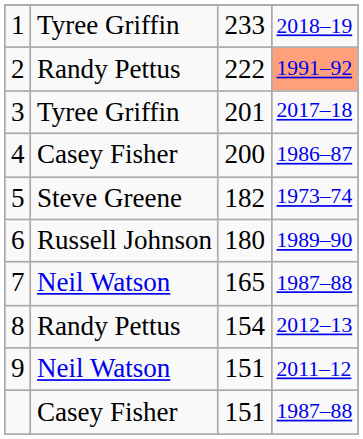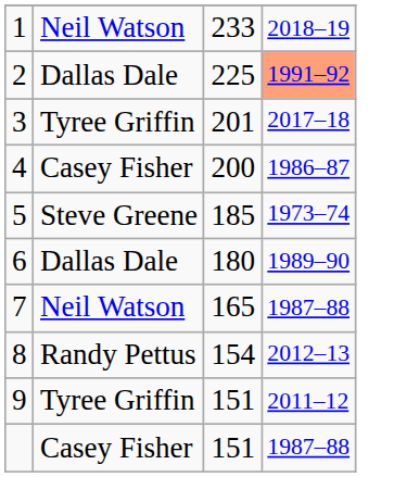 <table class="wikitable">
 <tr>
 </tr>
 <tr>
 <td>1</td>
-<td>Tyree Griffin</td>
+<td><a href='#'>Neil Watson</a></td>
 <td>233</td>
 <td style="font-size:80%;"><a href='#'>2018–19</a></td>
 </tr>
 <tr>
 <td>2</td>
-<td>Randy Pettus</td>
-<td>222</td>
+<td>Dallas Dale</td>
+<td>225</td>
 <td style="background: lightsalmon; font-size:80%;"><a href='#'>1991–92</a></td>
 </tr>
 <tr>
 <td>3</td>
 <td>Tyree Griffin</td>
 <td>201</td>
 <td style="font-size:80%;"><a href='#'>2017–18</a></td>
 </tr>
 <tr>
 <td>4</td>
 <td>Casey Fisher</td>
 <td>200</td>
 <td style="font-size:80%;"><a href='#'>1986–87</a></td>
 </tr>
 <tr>
 <td>5</td>
 <td>Steve Greene</td>
-<td>182</td>
+<td>185</td>
 <td style="font-size:80%;"><a href='#'>1973–74</a></td>
 </tr>
 <tr>
 <td>6</td>
-<td>Russell Johnson</td>
+<td>Dallas Dale</td>
 <td>180</td>
 <td style="font-size:80%;"><a href='#'>1989–90</a></td>
 </tr>
 <tr>
 <td>7</td>
 <td><a href='#'>Neil Watson</a></td>
 <td>165</td>
 <td style="font-size:80%;"><a href='#'>1987–88</a></td>
 </tr>
 <tr>
 <td>8</td>
 <td>Randy Pettus</td>
 <td>154</td>
 <td style="font-size:80%;"><a href='#'>2012–13</a></td>
 </tr>
 <tr>
 <td>9</td>
-<td><a href='#'>Neil Watson</a></td>
+<td>Tyree Griffin</td>
 <td>151</td>
 <td style="font-size:80%;"><a href='#'>2011–12</a></td>
 </tr>
 <tr>
 <td></td>
 <td>Casey Fisher</td>
 <td>151</td>
 <td style="font-size:80%;"><a href='#'>1987–88</a></td>
 </tr>
 </table>
